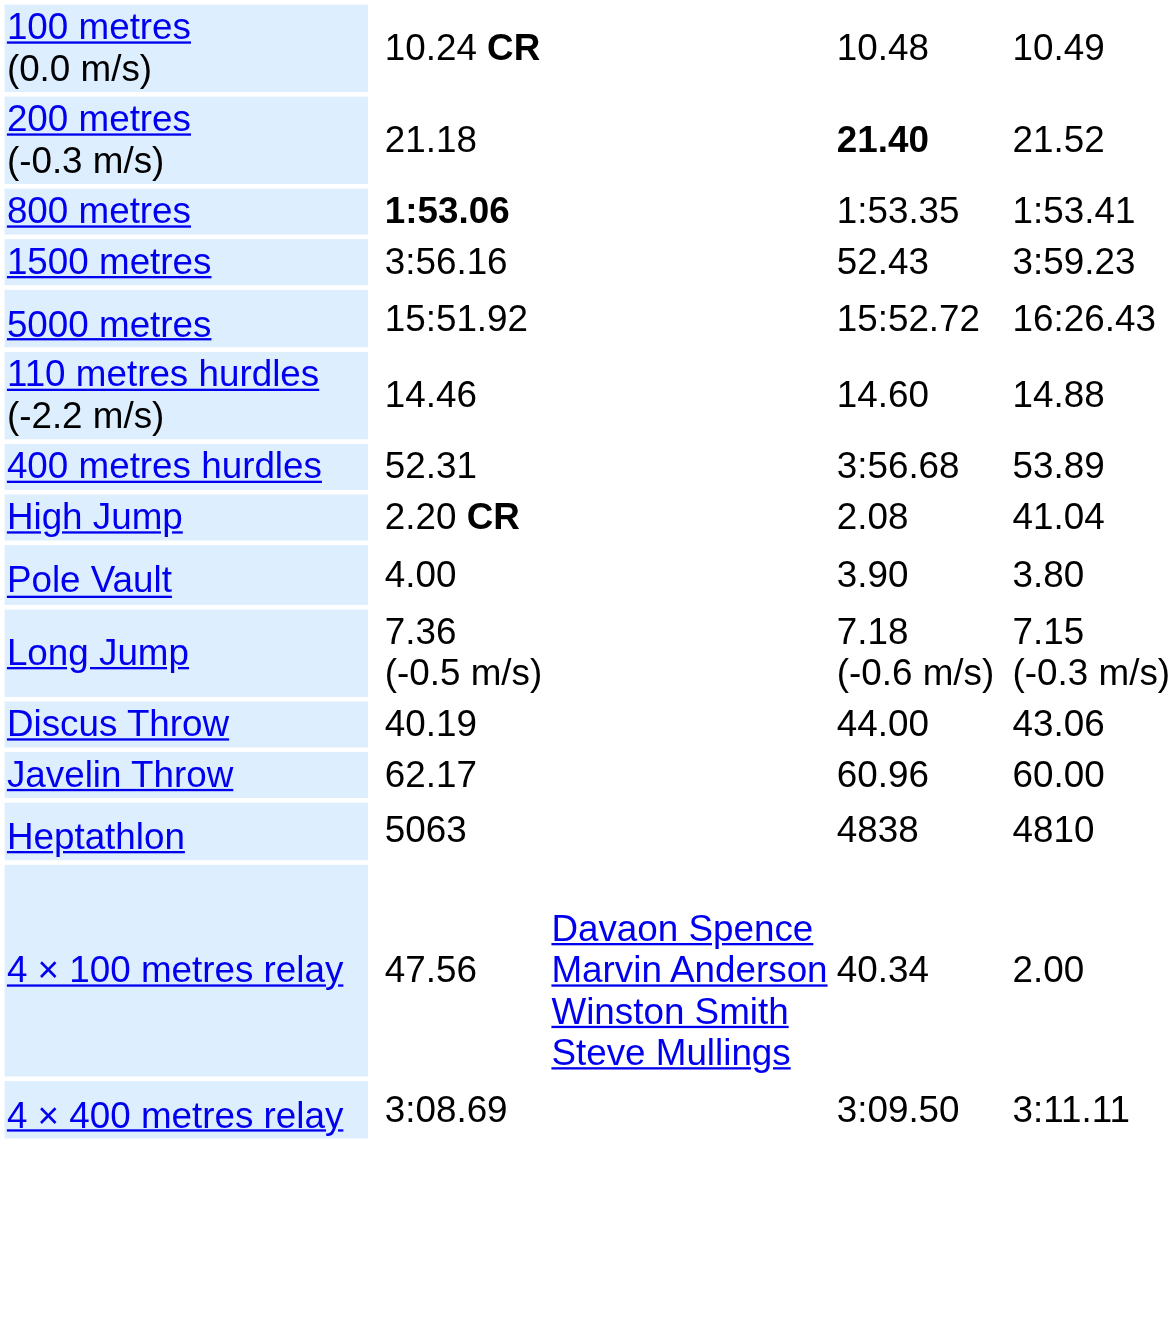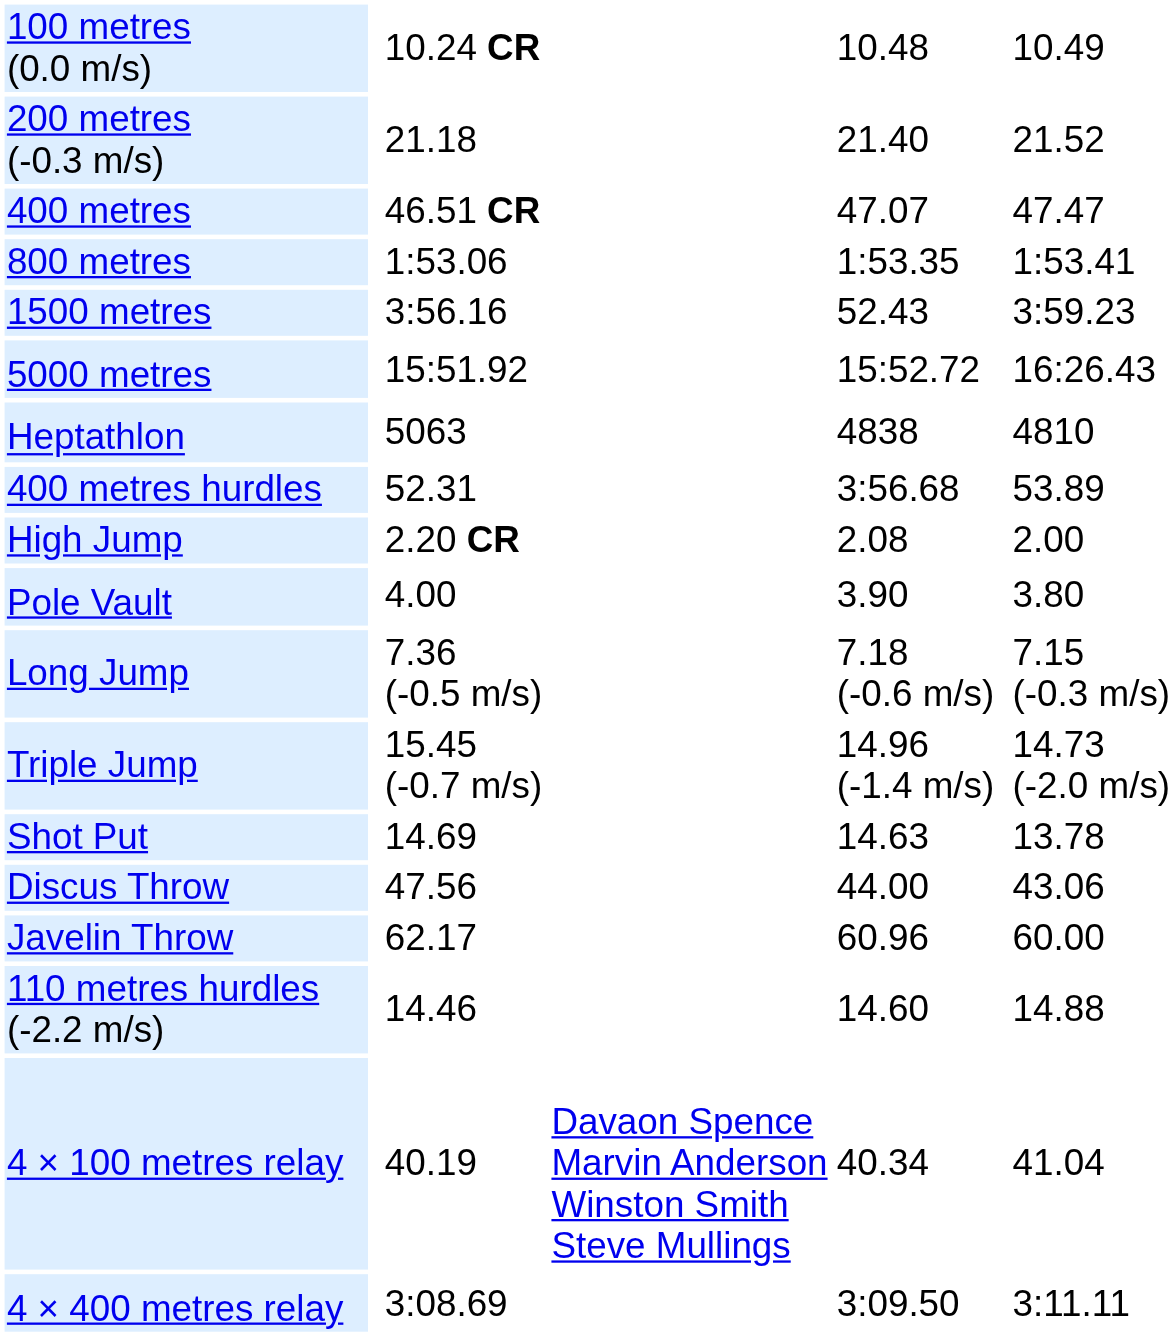 <table>
 <tr>
 <td bgcolor = DDEEFF><a href='#'>100 metres</a> <br> (0.0 m/s)</td>
 <td></td>
 <td>10.24 <strong>CR</strong></td>
 <td></td>
 <td>10.48</td>
 <td></td>
 <td>10.49</td>
 </tr>
 <tr>
 <td bgcolor = DDEEFF><a href='#'>200 metres</a> <br> (-0.3 m/s)</td>
 <td></td>
 <td>21.18</td>
 <td></td>
-<td><strong>21.40</strong></td>
+<td>21.40</td>
 <td></td>
 <td>21.52</td>
 </tr>
 <tr>
+<td bgcolor = DDEEFF><a href='#'>400 metres</a></td>
+<td></td>
+<td>46.51 <strong>CR</strong></td>
+<td></td>
+<td>47.07</td>
+<td></td>
+<td>47.47</td>
+</tr>
+<tr>
 <td bgcolor = DDEEFF><a href='#'>800 metres</a></td>
 <td></td>
-<td><strong>1:53.06</strong></td>
+<td>1:53.06</td>
 <td></td>
 <td>1:53.35</td>
 <td></td>
 <td>1:53.41</td>
 </tr>
 <tr>
 <td bgcolor = DDEEFF><a href='#'>1500 metres</a></td>
 <td></td>
 <td>3:56.16</td>
 <td></td>
 <td>52.43</td>
 <td></td>
 <td>3:59.23</td>
 </tr>
 <tr>
 <td bgcolor = DDEEFF><a href='#'>5000 metres</a><sup></sup></td>
 <td></td>
 <td>15:51.92</td>
 <td></td>
 <td>15:52.72</td>
 <td></td>
 <td>16:26.43</td>
 </tr>
 <tr>
-<td bgcolor = DDEEFF><a href='#'>110 metres hurdles</a> <br> (-2.2 m/s)</td>
+<td bgcolor = DDEEFF><a href='#'>Heptathlon</a><sup></sup></td>
 <td></td>
-<td>14.46</td>
+<td>5063</td>
 <td></td>
-<td>14.60</td>
+<td>4838</td>
 <td></td>
-<td>14.88</td>
+<td>4810</td>
 </tr>
 <tr>
 <td bgcolor = DDEEFF><a href='#'>400 metres hurdles</a></td>
 <td></td>
 <td>52.31</td>
 <td></td>
 <td>3:56.68</td>
 <td></td>
 <td>53.89</td>
 </tr>
 <tr>
 <td bgcolor = DDEEFF><a href='#'>High Jump</a></td>
 <td></td>
 <td>2.20 <strong>CR</strong></td>
 <td></td>
 <td>2.08</td>
 <td></td>
-<td>41.04</td>
+<td>2.00</td>
 </tr>
 <tr>
 <td bgcolor = DDEEFF><a href='#'>Pole Vault</a><sup></sup></td>
 <td></td>
 <td>4.00</td>
 <td></td>
 <td>3.90</td>
 <td></td>
 <td>3.80</td>
 </tr>
 <tr>
 <td bgcolor = DDEEFF><a href='#'>Long Jump</a></td>
 <td></td>
 <td>7.36 <br> (-0.5 m/s)</td>
 <td></td>
 <td>7.18 <br> (-0.6 m/s)</td>
 <td></td>
 <td>7.15 <br> (-0.3 m/s)</td>
 </tr>
 <tr>
+<td bgcolor = DDEEFF><a href='#'>Triple Jump</a></td>
+<td></td>
+<td>15.45 <br> (-0.7 m/s)</td>
+<td></td>
+<td>14.96 <br> (-1.4 m/s)</td>
+<td></td>
+<td>14.73 <br> (-2.0 m/s)</td>
+</tr>
+<tr>
+<td bgcolor = DDEEFF><a href='#'>Shot Put</a></td>
+<td></td>
+<td>14.69</td>
+<td></td>
+<td>14.63</td>
+<td></td>
+<td>13.78</td>
+</tr>
+<tr>
 <td bgcolor = DDEEFF><a href='#'>Discus Throw</a></td>
 <td></td>
-<td>40.19</td>
+<td>47.56</td>
 <td></td>
 <td>44.00</td>
 <td></td>
 <td>43.06</td>
 </tr>
 <tr>
 <td bgcolor = DDEEFF><a href='#'>Javelin Throw</a></td>
 <td></td>
 <td>62.17</td>
 <td></td>
 <td>60.96</td>
 <td></td>
 <td>60.00</td>
 </tr>
 <tr>
-<td bgcolor = DDEEFF><a href='#'>Heptathlon</a><sup></sup></td>
+<td bgcolor = DDEEFF><a href='#'>110 metres hurdles</a> <br> (-2.2 m/s)</td>
 <td></td>
-<td>5063</td>
+<td>14.46</td>
 <td></td>
-<td>4838</td>
+<td>14.60</td>
 <td></td>
-<td>4810</td>
+<td>14.88</td>
 </tr>
 <tr>
 <td bgcolor = DDEEFF><a href='#'>4 × 100 metres relay</a></td>
 <td></td>
-<td>47.56</td>
+<td>40.19</td>
 <td> <br> <a href='#'>Davaon Spence</a> <br> <a href='#'>Marvin Anderson</a> <br> <a href='#'>Winston Smith</a> <br> <a href='#'>Steve Mullings</a></td>
 <td>40.34</td>
 <td></td>
-<td>2.00</td>
+<td>41.04</td>
 </tr>
 <tr>
 <td bgcolor = DDEEFF><a href='#'>4 × 400 metres relay</a><sup></sup></td>
 <td></td>
 <td>3:08.69</td>
 <td></td>
 <td>3:09.50</td>
 <td></td>
 <td>3:11.11</td>
 </tr>
 </table>
